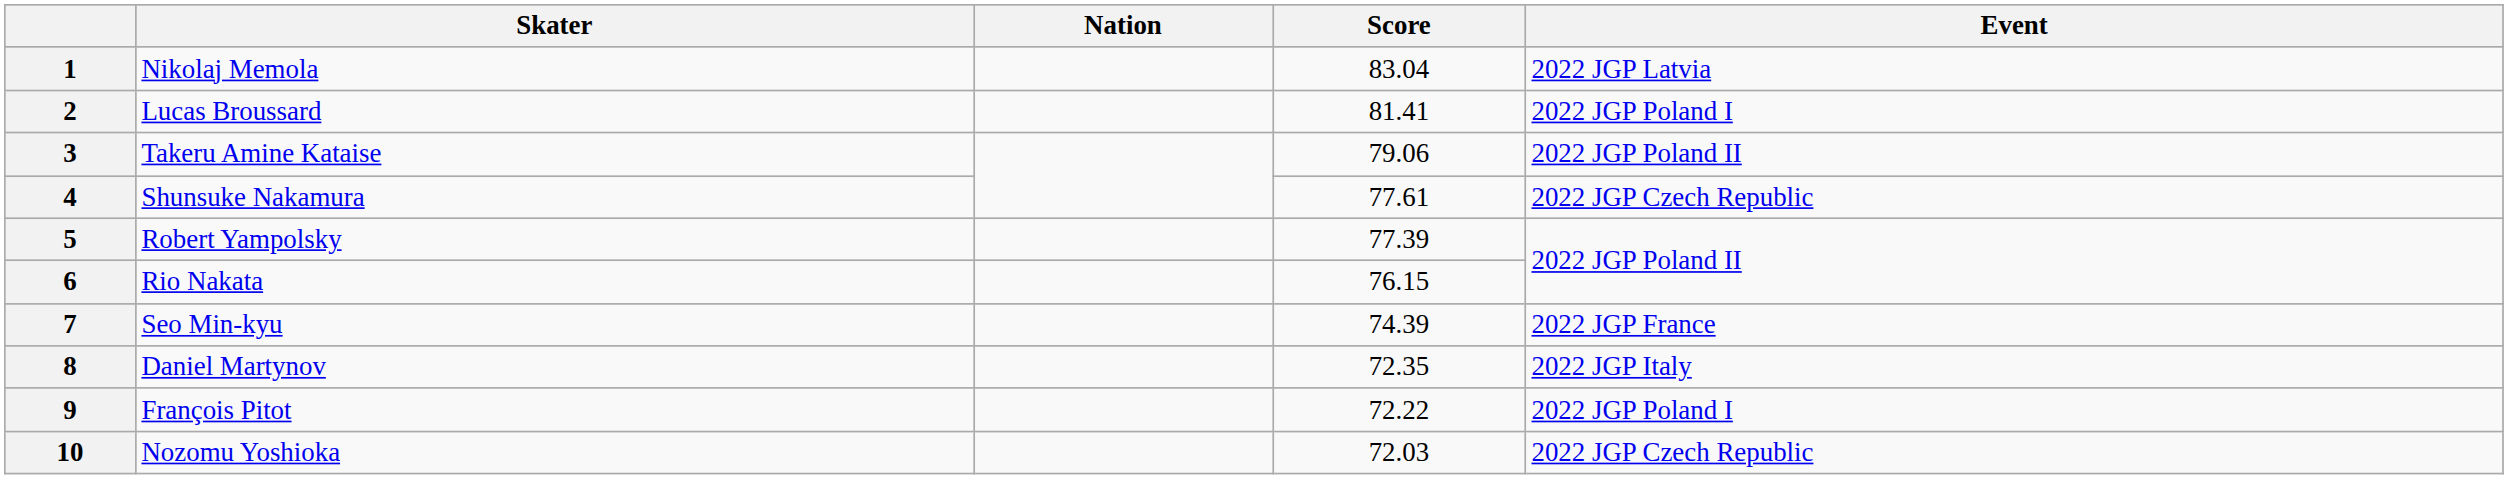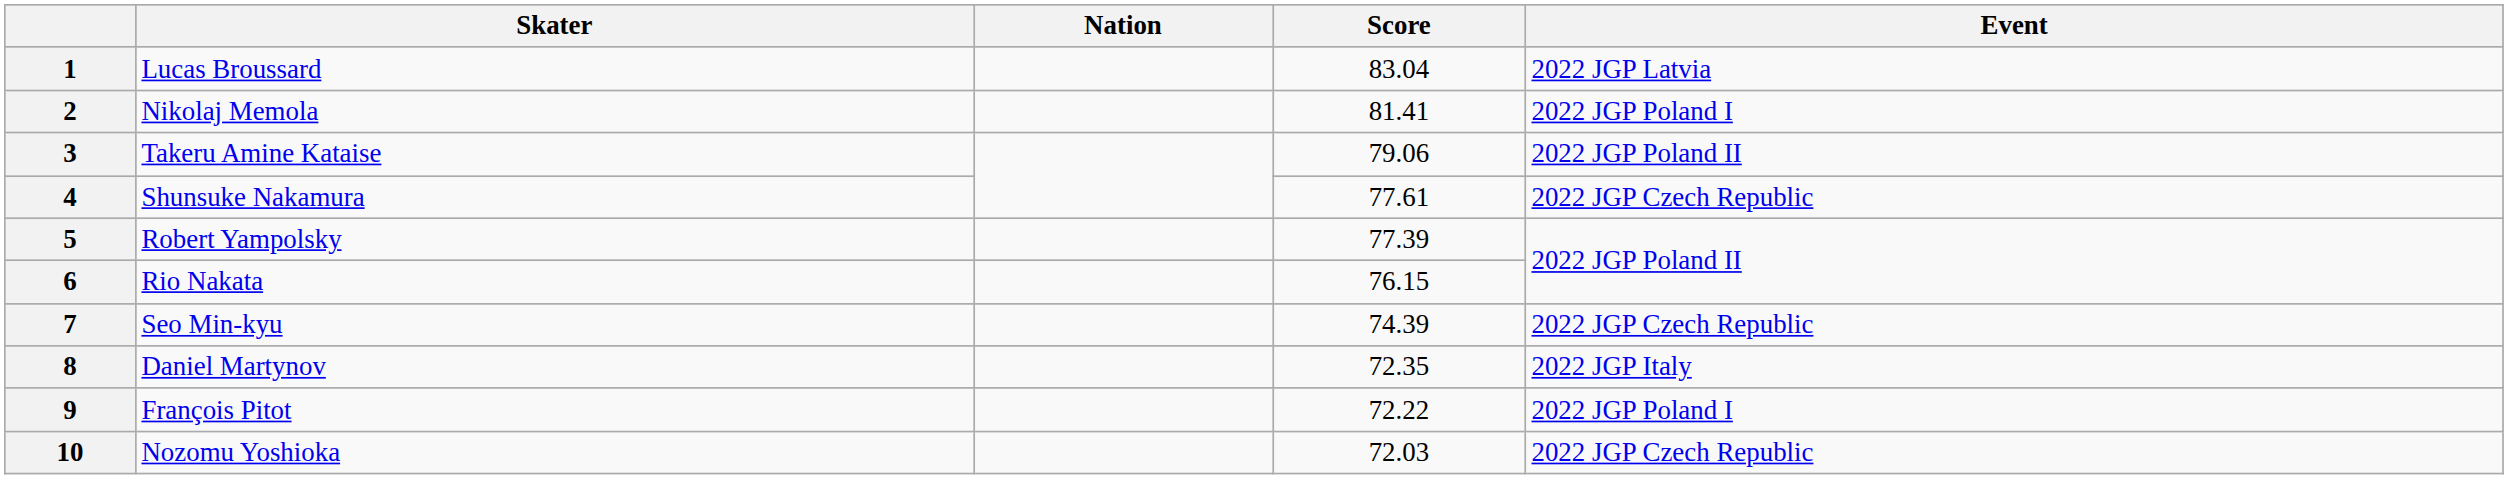 <table class="wikitable sortable" style="text-align:left; width:75%">
 <tr>
 <th scope="col"></th>
 <th scope="col">Skater</th>
 <th scope="col">Nation</th>
 <th scope="col">Score</th>
 <th scope="col">Event</th>
 </tr>
 <tr>
 <th scope="row">1</th>
-<td><a href='#'>Nikolaj Memola</a></td>
+<td><a href='#'>Lucas Broussard</a></td>
 <td></td>
 <td style="text-align:center;">83.04</td>
 <td><a href='#'>2022 JGP Latvia</a></td>
 </tr>
 <tr>
 <th scope="row">2</th>
-<td><a href='#'>Lucas Broussard</a></td>
+<td><a href='#'>Nikolaj Memola</a></td>
 <td></td>
 <td style="text-align:center;">81.41</td>
 <td><a href='#'>2022 JGP Poland I</a></td>
 </tr>
 <tr>
 <th scope="row">3</th>
 <td><a href='#'>Takeru Amine Kataise</a></td>
 <td rowspan="2"></td>
 <td style="text-align:center;">79.06</td>
 <td><a href='#'>2022 JGP Poland II</a></td>
 </tr>
 <tr>
 <th scope="row">4</th>
 <td><a href='#'>Shunsuke Nakamura</a></td>
 <td style="text-align:center;">77.61</td>
 <td><a href='#'>2022 JGP Czech Republic</a></td>
 </tr>
 <tr>
 <th scope="row">5</th>
 <td><a href='#'>Robert Yampolsky</a></td>
 <td></td>
 <td style="text-align:center;">77.39</td>
 <td rowspan="2"><a href='#'>2022 JGP Poland II</a></td>
 </tr>
 <tr>
 <th scope="row">6</th>
 <td><a href='#'>Rio Nakata</a></td>
 <td></td>
 <td style="text-align:center;">76.15</td>
 </tr>
 <tr>
 <th scope="row">7</th>
 <td><a href='#'>Seo Min-kyu</a></td>
 <td></td>
 <td style="text-align:center;">74.39</td>
-<td><a href='#'>2022 JGP France</a></td>
+<td><a href='#'>2022 JGP Czech Republic</a></td>
 </tr>
 <tr>
 <th scope="row">8</th>
 <td><a href='#'>Daniel Martynov</a></td>
 <td></td>
 <td style="text-align:center;">72.35</td>
 <td><a href='#'>2022 JGP Italy</a></td>
 </tr>
 <tr>
 <th scope="row">9</th>
 <td><a href='#'>François Pitot</a></td>
 <td></td>
 <td style="text-align:center;">72.22</td>
 <td><a href='#'>2022 JGP Poland I</a></td>
 </tr>
 <tr>
 <th scope="row">10</th>
 <td><a href='#'>Nozomu Yoshioka</a></td>
 <td></td>
 <td style="text-align:center;">72.03</td>
 <td><a href='#'>2022 JGP Czech Republic</a></td>
 </tr>
 </table>
